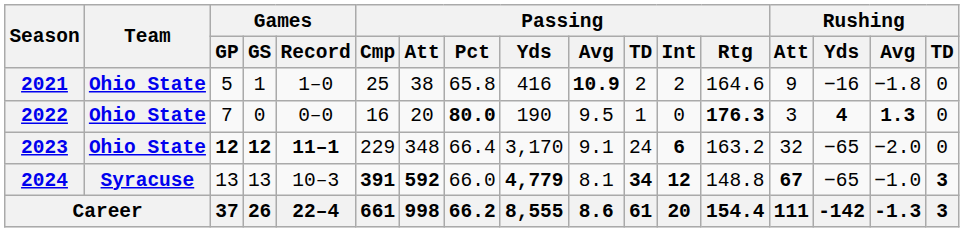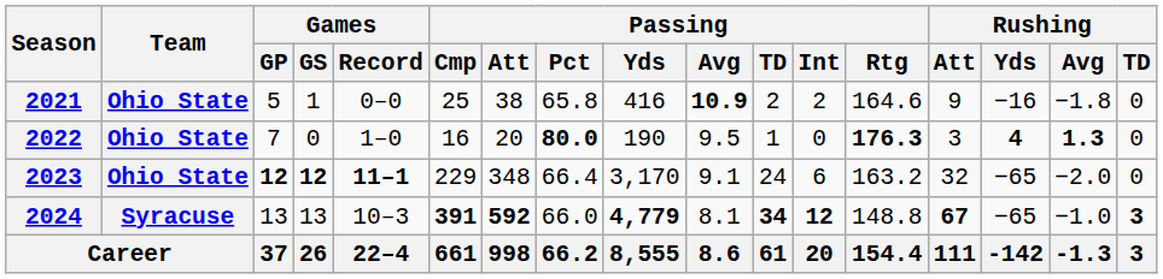 <table class="wikitable" style="text-align:center;">
 <tr>
 <th rowspan="2">Season</th>
 <th rowspan="2">Team</th>
 <th colspan="3">Games</th>
 <th colspan="8">Passing</th>
 <th colspan="5">Rushing</th>
 </tr>
 <tr>
 <th>GP</th>
 <th>GS</th>
 <th>Record</th>
 <th>Cmp</th>
 <th>Att</th>
 <th>Pct</th>
 <th>Yds</th>
 <th>Avg</th>
 <th>TD</th>
 <th>Int</th>
 <th>Rtg</th>
 <th>Att</th>
 <th>Yds</th>
 <th>Avg</th>
 <th>TD</th>
 </tr>
 <tr>
 <th><a href='#'>2021</a></th>
 <th><a href='#'>Ohio State</a></th>
 <td>5</td>
 <td>1</td>
-<td>1–0</td>
+<td>0–0</td>
 <td>25</td>
 <td>38</td>
 <td>65.8</td>
 <td>416</td>
 <td><strong>10.9</strong></td>
 <td>2</td>
 <td>2</td>
 <td>164.6</td>
 <td>9</td>
 <td>−16</td>
 <td>−1.8</td>
 <td>0</td>
 </tr>
 <tr>
 <th><a href='#'>2022</a></th>
 <th><a href='#'>Ohio State</a></th>
 <td>7</td>
 <td>0</td>
-<td>0–0</td>
+<td>1–0</td>
 <td>16</td>
 <td>20</td>
 <td><strong>80.0</strong></td>
 <td>190</td>
 <td>9.5</td>
 <td>1</td>
 <td>0</td>
 <td><strong>176.3</strong></td>
 <td>3</td>
 <td><strong>4</strong></td>
 <td><strong>1.3</strong></td>
 <td>0</td>
 </tr>
 <tr>
 <th><a href='#'>2023</a></th>
 <th><a href='#'>Ohio State</a></th>
 <td><strong>12</strong></td>
 <td><strong>12</strong></td>
 <td><strong>11–1</strong></td>
 <td>229</td>
 <td>348</td>
 <td>66.4</td>
 <td>3,170</td>
 <td>9.1</td>
 <td>24</td>
-<td><strong>6</strong></td>
+<td>6</td>
 <td>163.2</td>
 <td>32</td>
 <td>−65</td>
 <td>−2.0</td>
 <td>0</td>
 </tr>
 <tr>
 <th><a href='#'>2024</a></th>
 <th><a href='#'>Syracuse</a></th>
 <td>13</td>
 <td>13</td>
 <td>10–3</td>
 <td><strong>391</strong></td>
 <td><strong>592</strong></td>
 <td>66.0</td>
 <td><strong>4,779</strong></td>
 <td>8.1</td>
 <td><strong>34</strong></td>
 <td><strong>12</strong></td>
 <td>148.8</td>
 <td><strong>67</strong></td>
 <td>−65</td>
 <td>−1.0</td>
 <td><strong>3</strong></td>
 </tr>
 <tr>
 <th colspan="2">Career</th>
 <th>37</th>
 <th>26</th>
 <th>22–4</th>
 <th>661</th>
 <th>998</th>
 <th>66.2</th>
 <th>8,555</th>
 <th>8.6</th>
 <th>61</th>
 <th>20</th>
 <th>154.4</th>
 <th>111</th>
 <th>-142</th>
 <th>-1.3</th>
 <th>3</th>
 </tr>
 </table>
